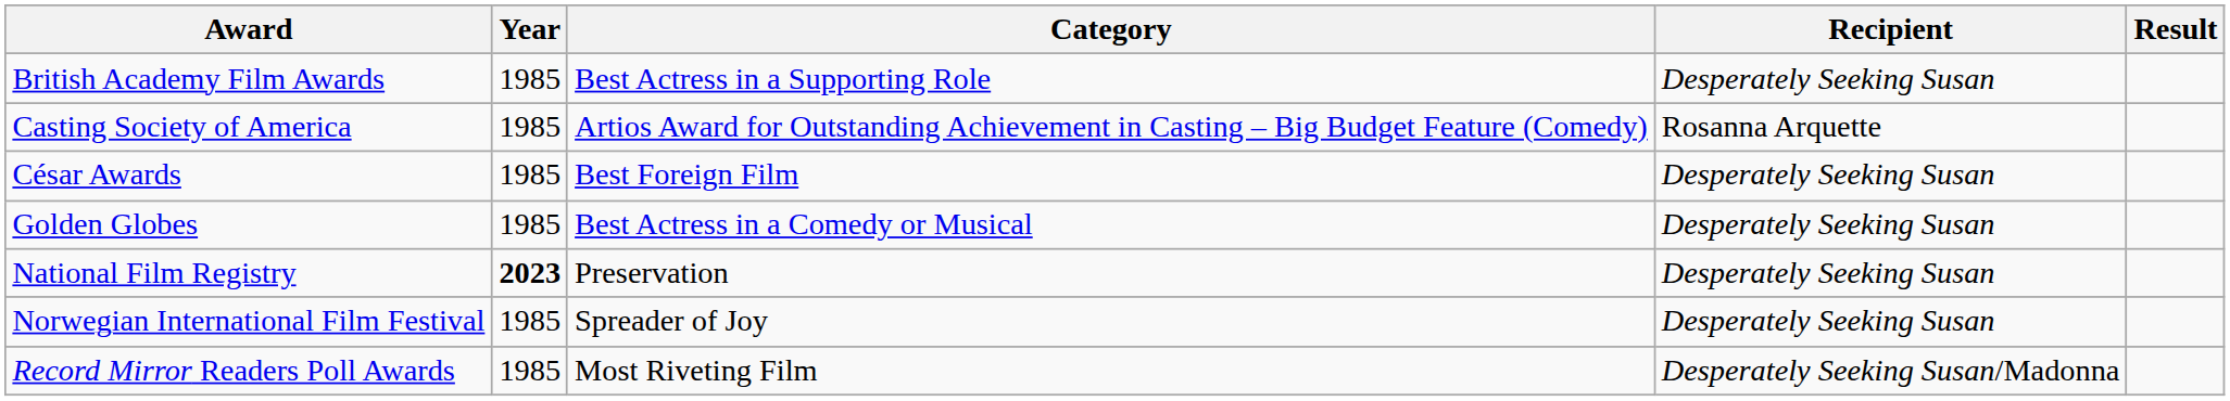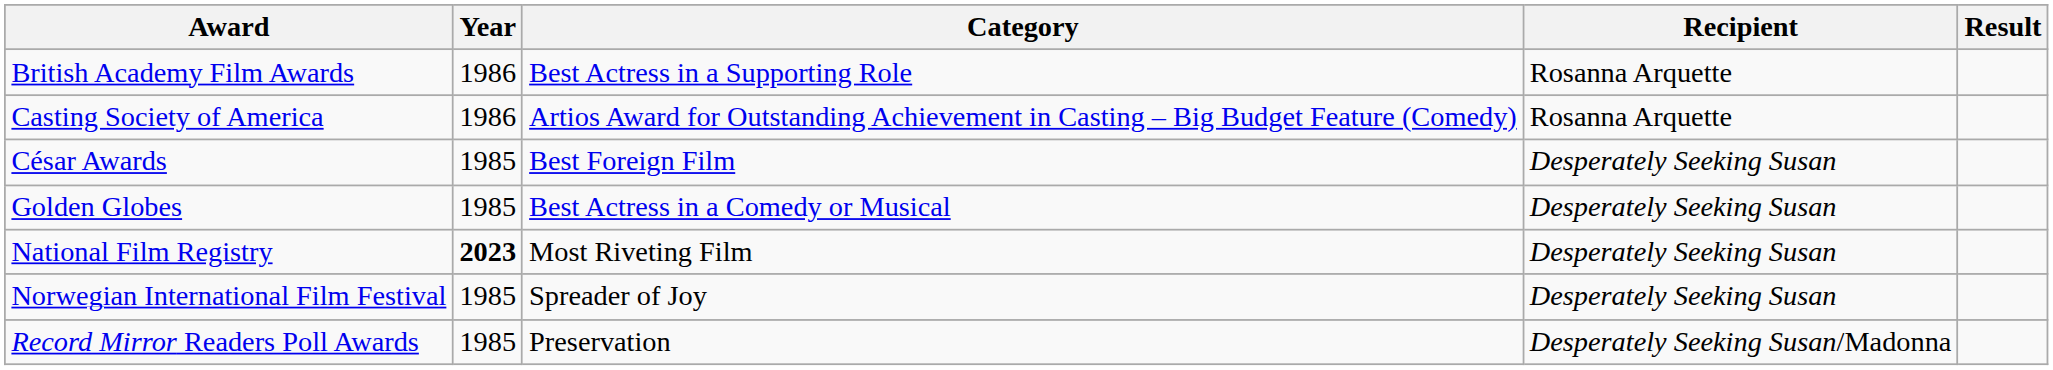 <table class="wikitable">
 <tr>
 <th>Award</th>
 <th>Year</th>
 <th>Category</th>
 <th>Recipient</th>
 <th>Result</th>
 </tr>
 <tr>
 <td><a href='#'>British Academy Film Awards</a></td>
-<td>1985</td>
+<td>1986</td>
 <td><a href='#'>Best Actress in a Supporting Role</a></td>
-<td><em>Desperately Seeking Susan</em></td>
+<td>Rosanna Arquette</td>
 <td></td>
 </tr>
 <tr>
 <td><a href='#'>Casting Society of America</a></td>
-<td>1985</td>
+<td>1986</td>
 <td><a href='#'>Artios Award for Outstanding Achievement in Casting – Big Budget Feature (Comedy)</a></td>
 <td>Rosanna Arquette</td>
 <td></td>
 </tr>
 <tr>
 <td><a href='#'>César Awards</a></td>
 <td>1985</td>
 <td><a href='#'>Best Foreign Film</a></td>
 <td><em>Desperately Seeking Susan</em></td>
 <td></td>
 </tr>
 <tr>
 <td><a href='#'>Golden Globes</a></td>
 <td>1985</td>
 <td><a href='#'>Best Actress in a Comedy or Musical</a></td>
 <td><em>Desperately Seeking Susan</em></td>
 <td></td>
 </tr>
 <tr>
 <td><a href='#'>National Film Registry</a></td>
 <td><strong>2023</strong></td>
-<td>Preservation</td>
+<td>Most Riveting Film</td>
 <td><em>Desperately Seeking Susan</em></td>
 <td></td>
 </tr>
 <tr>
 <td><a href='#'>Norwegian International Film Festival</a></td>
 <td>1985</td>
 <td>Spreader of Joy</td>
 <td><em>Desperately Seeking Susan</em></td>
 <td></td>
 </tr>
 <tr>
 <td><a href='#'><em>Record Mirror</em> Readers Poll Awards</a></td>
 <td>1985</td>
-<td>Most Riveting Film</td>
+<td>Preservation</td>
 <td><em>Desperately Seeking Susan</em>/Madonna</td>
 <td></td>
 </tr>
 </table>
